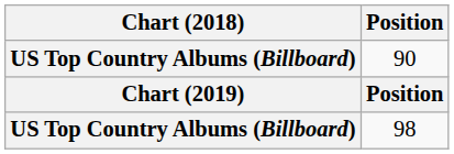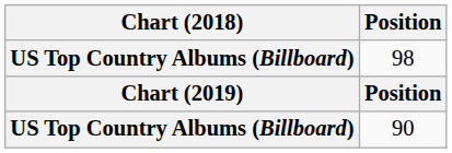 <table class="wikitable plainrowheaders" style="text-align:center">
 <tr>
 <th scope="col">Chart (2018)</th>
 <th scope="col">Position</th>
 </tr>
 <tr>
 <th scope="row">US Top Country Albums (<em>Billboard</em>)</th>
-<td>90</td>
+<td>98</td>
 </tr>
 <tr>
 <th scope="col">Chart (2019)</th>
 <th scope="col">Position</th>
 </tr>
 <tr>
 <th scope="row">US Top Country Albums (<em>Billboard</em>)</th>
-<td>98</td>
+<td>90</td>
 </tr>
 </table>
